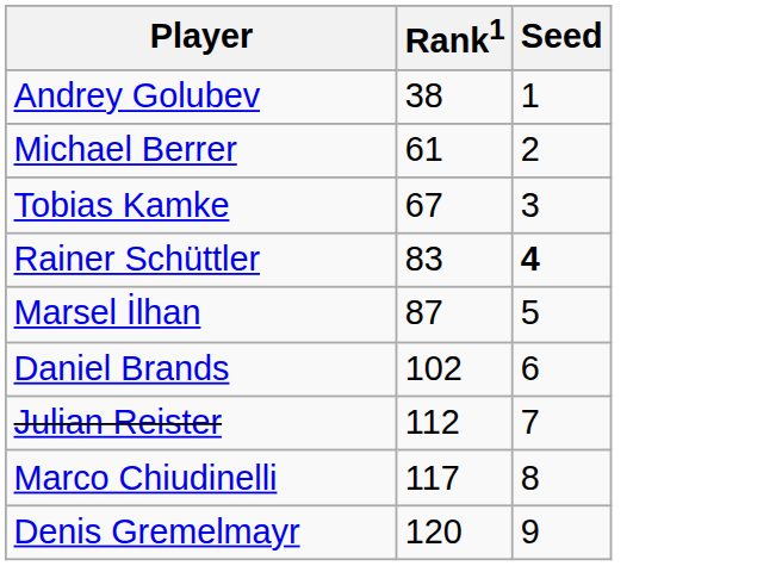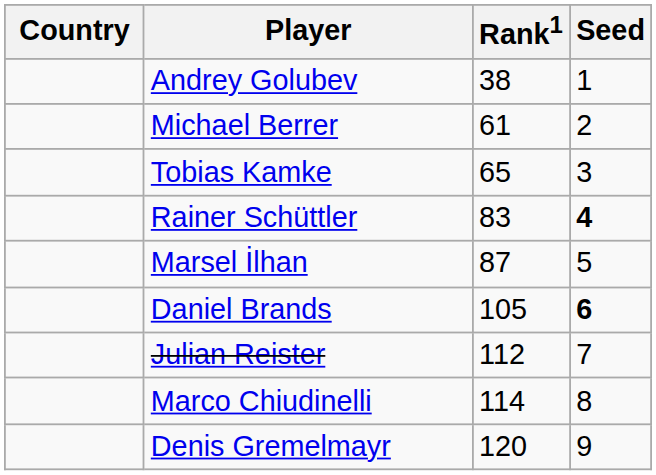 <table class="sortable wikitable">
 <tr>
+<th width="70">Country</th>
 <th width="175">Player</th>
 <th>Rank<sup>1</sup></th>
 <th>Seed</th>
 </tr>
 <tr>
+<td></td>
 <td><a href='#'>Andrey Golubev</a></td>
 <td>38</td>
 <td>1</td>
 </tr>
 <tr>
+<td></td>
 <td><a href='#'>Michael Berrer</a></td>
 <td>61</td>
 <td>2</td>
 </tr>
 <tr>
+<td></td>
 <td><a href='#'>Tobias Kamke</a></td>
-<td>67</td>
+<td>65</td>
 <td>3</td>
 </tr>
 <tr>
+<td></td>
 <td><a href='#'>Rainer Schüttler</a></td>
 <td>83</td>
 <td><strong>4</strong></td>
 </tr>
 <tr>
+<td></td>
 <td><a href='#'>Marsel İlhan</a></td>
 <td>87</td>
 <td>5</td>
 </tr>
 <tr>
+<td></td>
 <td><a href='#'>Daniel Brands</a></td>
-<td>102</td>
-<td>6</td>
+<td>105</td>
+<td><strong>6</strong></td>
 </tr>
 <tr>
+<td></td>
 <td><s><a href='#'>Julian Reister</a></s></td>
 <td>112</td>
 <td>7</td>
 </tr>
 <tr>
+<td></td>
 <td><a href='#'>Marco Chiudinelli</a></td>
-<td>117</td>
+<td>114</td>
 <td>8</td>
 </tr>
 <tr>
+<td></td>
 <td><a href='#'>Denis Gremelmayr</a></td>
 <td>120</td>
 <td>9</td>
 </tr>
 </table>
